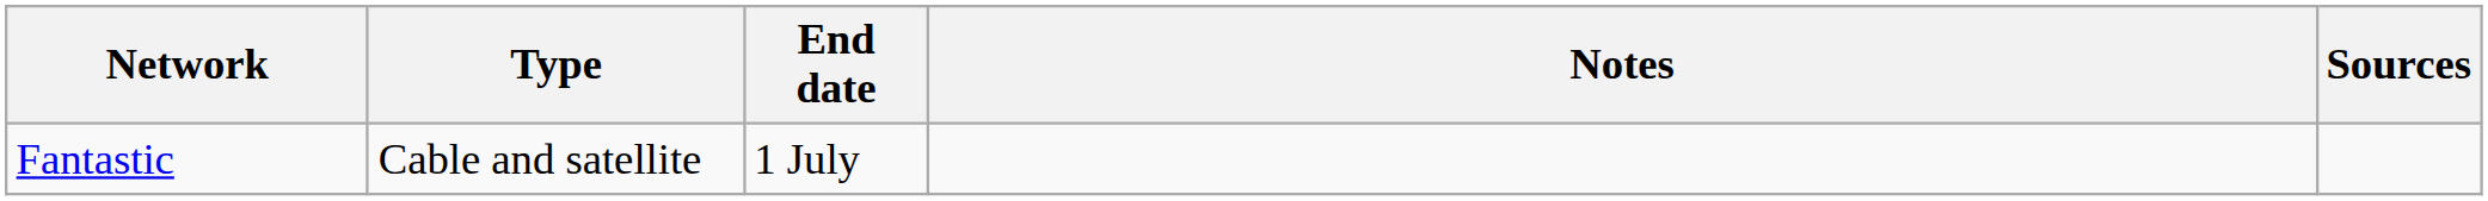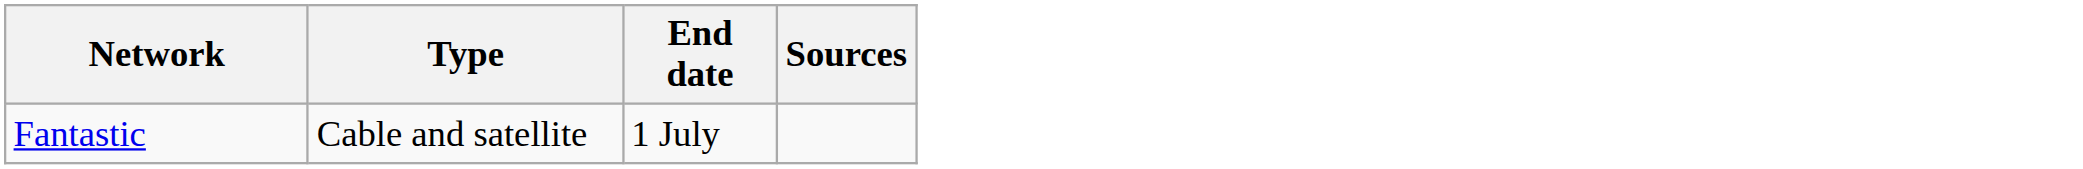 <table class="wikitable">
 <tr>
 <th style="text-align:center; width:125px">Network</th>
 <th style="text-align:center; width:130px">Type</th>
 <th style="text-align:center; width:60px">End date</th>
-<th style="text-align:center; width:500px">Notes</th>
 <th style="text-align:center; width:30px">Sources</th>
 </tr>
 <tr>
 <td><a href='#'>Fantastic</a></td>
 <td>Cable and satellite</td>
 <td>1 July</td>
 <td></td>
-<td></td>
 </tr>
 </table>
